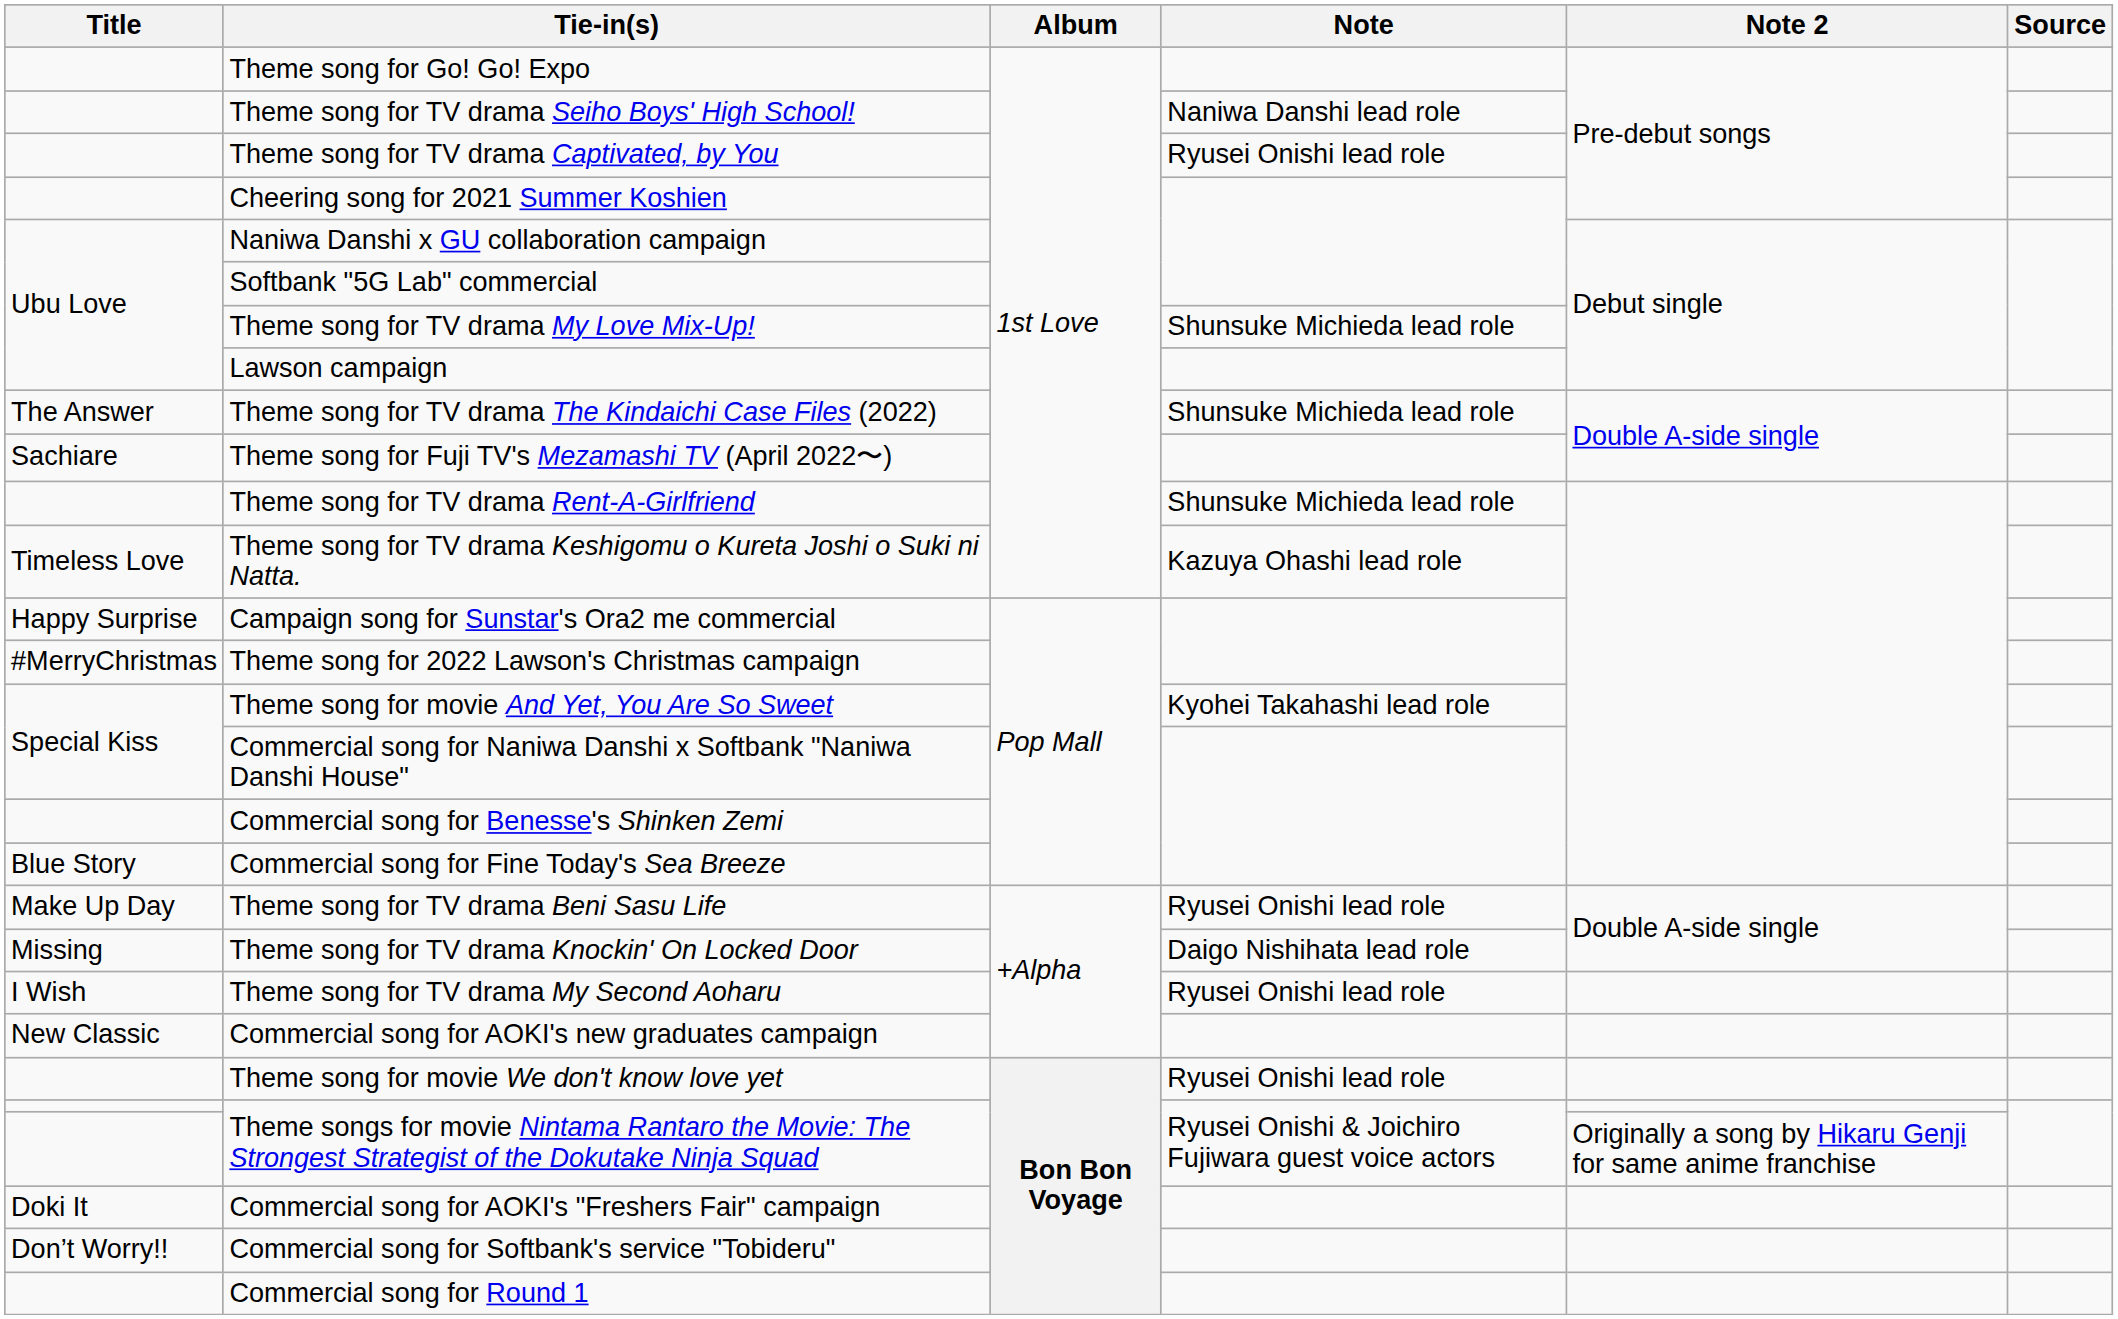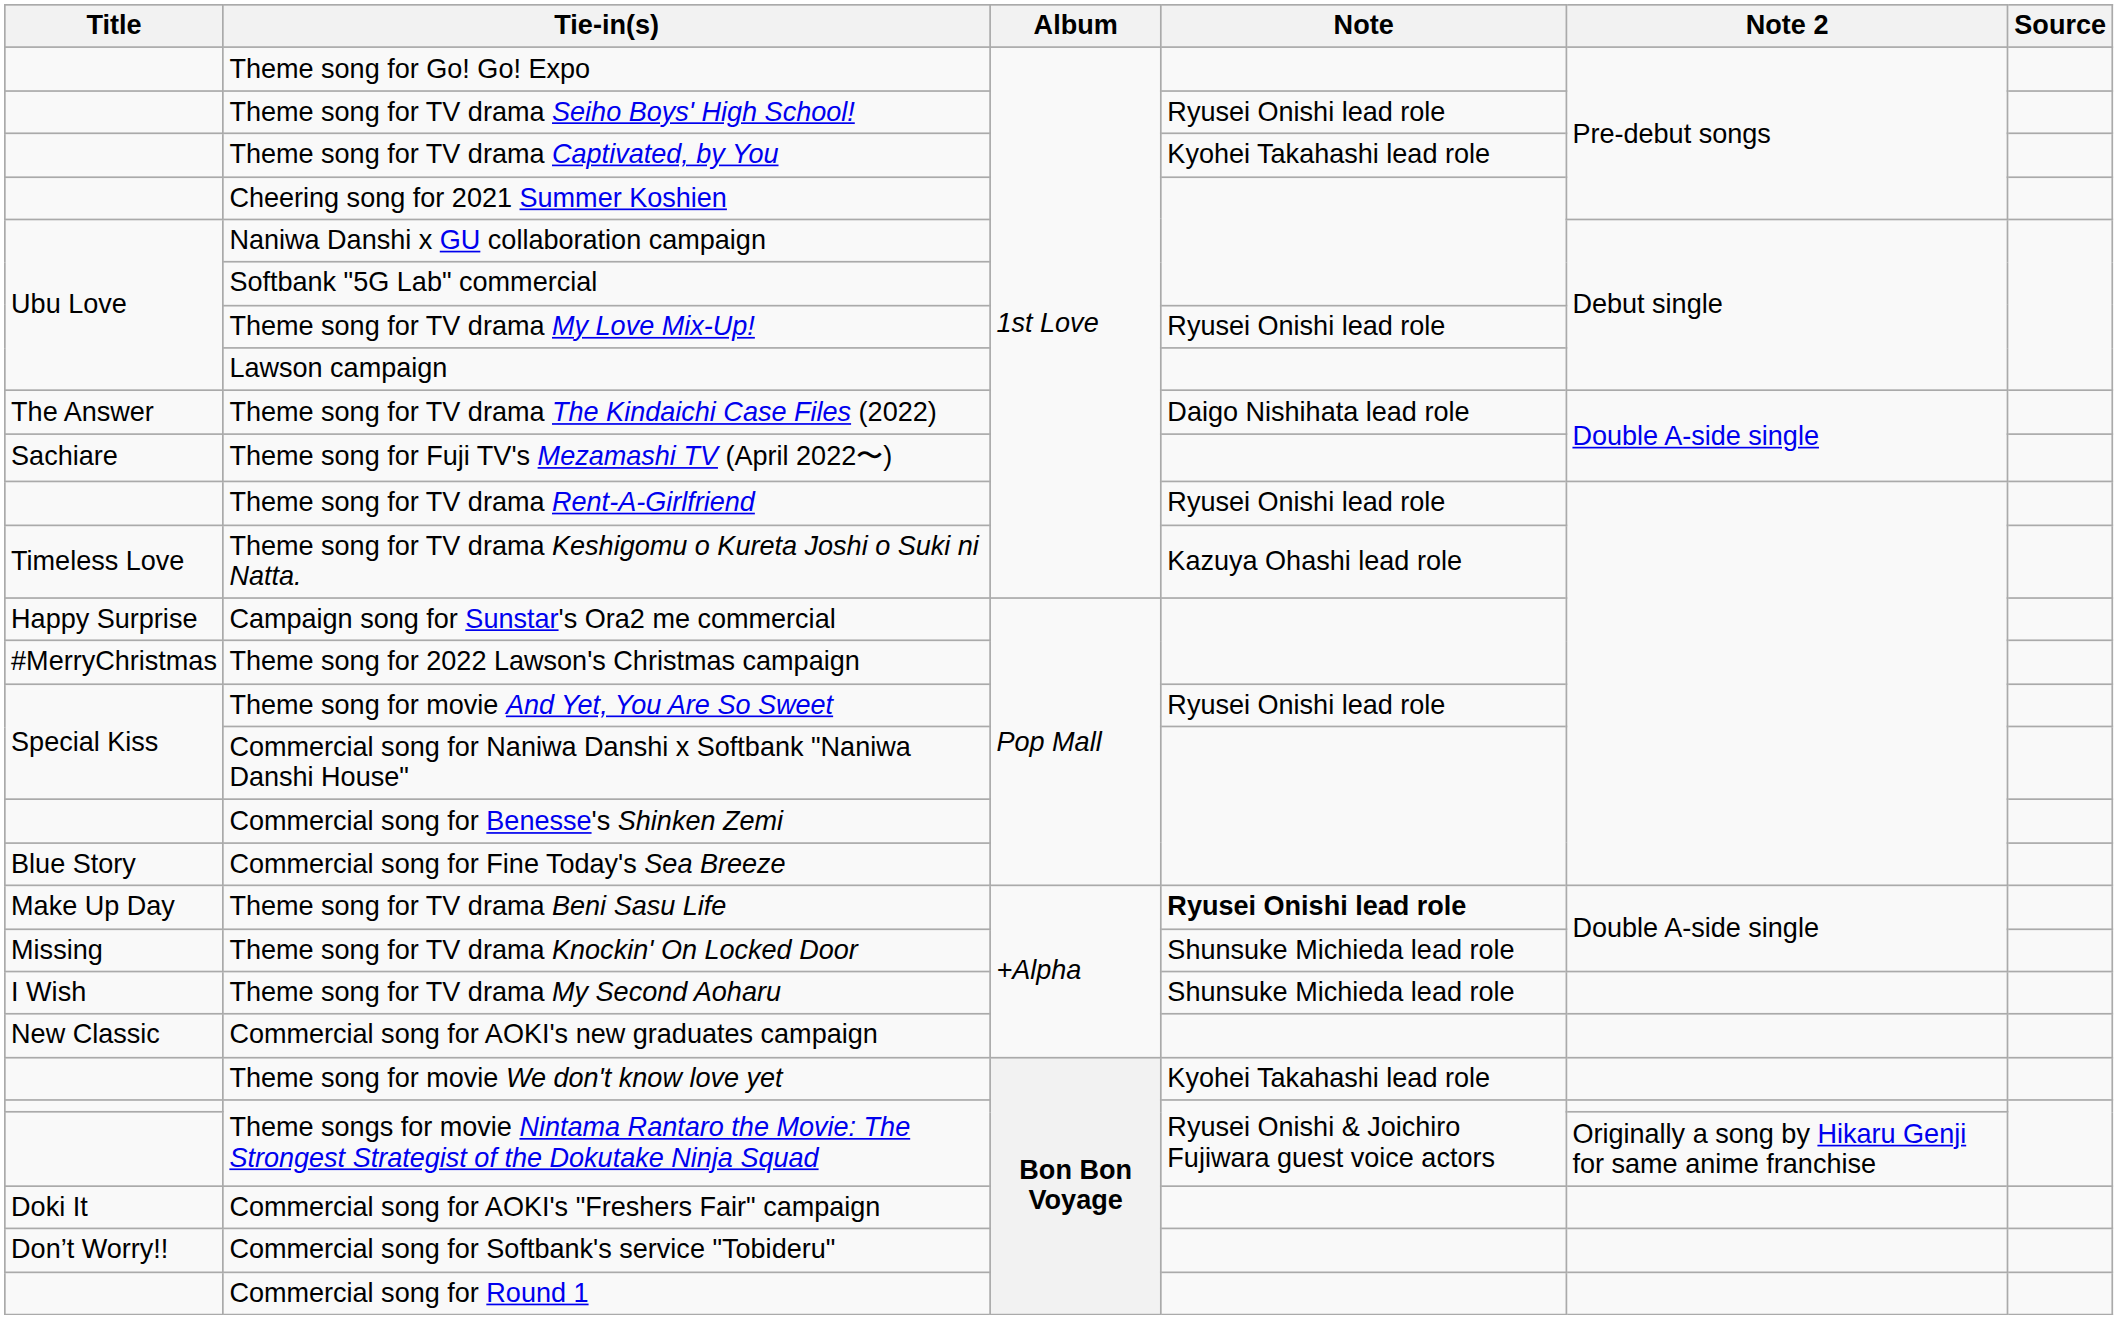 <table class="wikitable">
 <tr>
 <th>Title</th>
 <th>Tie-in(s)</th>
 <th>Album</th>
 <th>Note</th>
 <th>Note 2</th>
 <th>Source</th>
 </tr>
 <tr>
 <td></td>
 <td>Theme song for Go! Go! Expo</td>
 <td rowspan="12"><em>1st Love</em></td>
 <td></td>
 <td rowspan="4">Pre-debut songs</td>
 <td></td>
 </tr>
 <tr>
 <td></td>
 <td>Theme song for TV drama <em><a href='#'>Seiho Boys' High School!</a></em></td>
-<td>Naniwa Danshi lead role</td>
+<td>Ryusei Onishi lead role</td>
 <td></td>
 </tr>
 <tr>
 <td></td>
 <td>Theme song for TV drama <em><a href='#'>Captivated, by You</a></em></td>
-<td>Ryusei Onishi lead role</td>
+<td>Kyohei Takahashi lead role</td>
 <td></td>
 </tr>
 <tr>
 <td></td>
 <td>Cheering song for 2021 <a href='#'>Summer Koshien</a></td>
 <td rowspan="3"></td>
 <td></td>
 </tr>
 <tr>
 <td rowspan="4">Ubu Love</td>
 <td>Naniwa Danshi x <a href='#'>GU</a> collaboration campaign</td>
 <td rowspan="4">Debut single</td>
 <td rowspan="4"></td>
 </tr>
 <tr>
 <td>Softbank "5G Lab" commercial</td>
 </tr>
 <tr>
 <td>Theme song for TV drama <em><a href='#'>My Love Mix-Up!</a></em></td>
-<td>Shunsuke Michieda lead role</td>
+<td>Ryusei Onishi lead role</td>
 </tr>
 <tr>
 <td>Lawson campaign</td>
 <td></td>
 </tr>
 <tr>
 <td>The Answer</td>
 <td>Theme song for TV drama <em><a href='#'>The Kindaichi Case Files</a></em> (2022)</td>
-<td>Shunsuke Michieda lead role</td>
+<td>Daigo Nishihata lead role</td>
 <td rowspan="2"><a href='#'>Double A-side single</a></td>
 <td></td>
 </tr>
 <tr>
 <td>Sachiare</td>
 <td>Theme song for Fuji TV's <em><a href='#'>Mezamashi TV</a></em> (April 2022〜)</td>
 <td></td>
 <td></td>
 </tr>
 <tr>
 <td></td>
 <td>Theme song for TV drama <em><a href='#'>Rent-A-Girlfriend</a></em></td>
-<td>Shunsuke Michieda lead role</td>
+<td>Ryusei Onishi lead role</td>
 <td rowspan="8"></td>
 <td></td>
 </tr>
 <tr>
 <td>Timeless Love</td>
 <td>Theme song for TV drama <em>Keshigomu o Kureta Joshi o Suki ni Natta.</em></td>
 <td>Kazuya Ohashi lead role</td>
 <td></td>
 </tr>
 <tr>
 <td>Happy Surprise</td>
 <td>Campaign song for <a href='#'>Sunstar</a>'s Ora2 me commercial</td>
 <td rowspan="6"><em>Pop Mall</em></td>
 <td rowspan="2"></td>
 <td></td>
 </tr>
 <tr>
 <td>#MerryChristmas</td>
 <td>Theme song for 2022 Lawson's Christmas campaign</td>
 <td></td>
 </tr>
 <tr>
 <td rowspan="2">Special Kiss</td>
 <td>Theme song for movie <em><a href='#'>And Yet, You Are So Sweet</a></em></td>
-<td>Kyohei Takahashi lead role</td>
+<td>Ryusei Onishi lead role</td>
 <td></td>
 </tr>
 <tr>
 <td>Commercial song for Naniwa Danshi x Softbank "Naniwa Danshi House"</td>
 <td rowspan="3"></td>
 <td></td>
 </tr>
 <tr>
 <td></td>
 <td>Commercial song for <a href='#'>Benesse</a>'s <em>Shinken Zemi</em></td>
 <td></td>
 </tr>
 <tr>
 <td>Blue Story</td>
 <td>Commercial song for Fine Today's <em>Sea Breeze</em></td>
 <td></td>
 </tr>
 <tr>
 <td>Make Up Day</td>
 <td>Theme song for TV drama <em>Beni Sasu Life</em></td>
 <td rowspan="4"><em>+Alpha</em></td>
-<td>Ryusei Onishi lead role</td>
+<td><strong>Ryusei Onishi lead role</strong></td>
 <td rowspan="2">Double A-side single</td>
 <td></td>
 </tr>
 <tr>
 <td>Missing</td>
 <td>Theme song for TV drama <em>Knockin' On Locked Door</em></td>
-<td>Daigo Nishihata lead role</td>
+<td>Shunsuke Michieda lead role</td>
 <td></td>
 </tr>
 <tr>
 <td>I Wish</td>
 <td>Theme song for TV drama <em>My Second Aoharu</em></td>
-<td>Ryusei Onishi lead role</td>
+<td>Shunsuke Michieda lead role</td>
 <td></td>
 <td></td>
 </tr>
 <tr>
 <td>New Classic</td>
 <td>Commercial song for AOKI's new graduates campaign</td>
 <td></td>
 <td></td>
 <td></td>
 </tr>
 <tr>
 <td></td>
 <td>Theme song for movie <em>We don't know love yet</em></td>
 <th rowspan="6">Bon Bon Voyage</th>
-<td>Ryusei Onishi lead role</td>
+<td>Kyohei Takahashi lead role</td>
 <td></td>
 <td></td>
 </tr>
 <tr>
 <td></td>
 <td rowspan="2">Theme songs for movie <em><a href='#'>Nintama Rantaro the Movie: The Strongest Strategist of the Dokutake Ninja Squad</a></em></td>
 <td rowspan="2">Ryusei Onishi & Joichiro Fujiwara guest voice actors</td>
 <td></td>
 <td rowspan="2"></td>
 </tr>
 <tr>
 <td></td>
 <td>Originally a song by <a href='#'>Hikaru Genji</a> for same anime franchise</td>
 </tr>
 <tr>
 <td>Doki It</td>
 <td>Commercial song for AOKI's "Freshers Fair" campaign</td>
 <td></td>
 <td></td>
 <td></td>
 </tr>
 <tr>
 <td>Don’t Worry!!</td>
 <td>Commercial song for Softbank's service "Tobideru"</td>
 <td></td>
 <td></td>
 <td></td>
 </tr>
 <tr>
 <td></td>
 <td>Commercial song for <a href='#'>Round 1</a></td>
 <td></td>
 <td></td>
 <td></td>
 </tr>
 </table>
